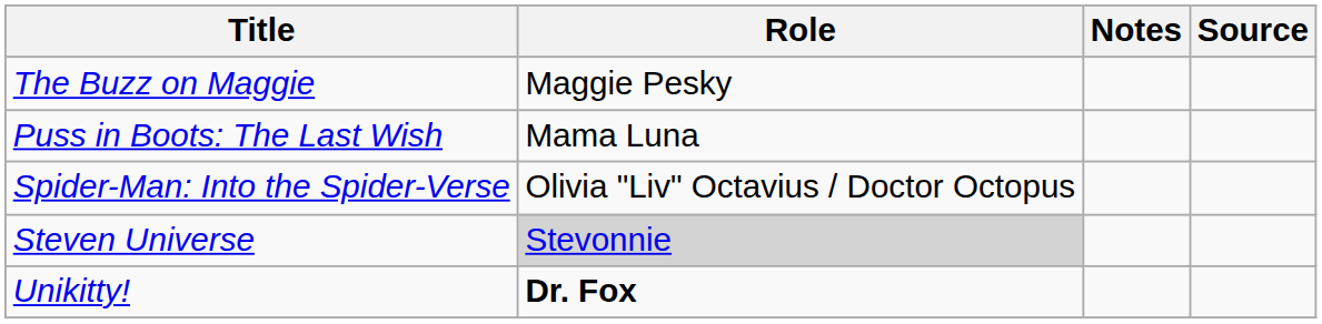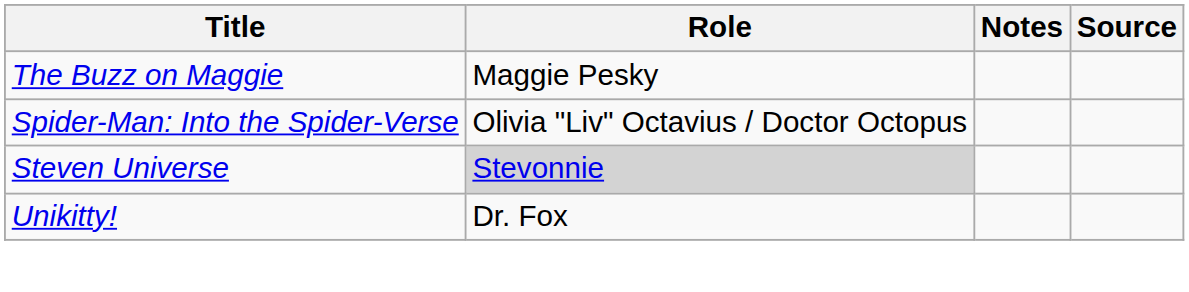 <table class="wikitable sortable plainrowheaders">
 <tr>
 <th>Title</th>
 <th>Role</th>
 <th class="unsortable">Notes</th>
 <th class="unsortable">Source</th>
 </tr>
 <tr>
 <td><em><a href='#'>The Buzz on Maggie</a></em></td>
 <td>Maggie Pesky</td>
-<td></td>
-<td></td>
-</tr>
-<tr>
-<td><em><a href='#'>Puss in Boots: The Last Wish</a></em></td>
-<td>Mama Luna</td>
 <td></td>
 <td></td>
 </tr>
 <tr>
 <td><em><a href='#'>Spider-Man: Into the Spider-Verse</a></em></td>
 <td>Olivia "Liv" Octavius / Doctor Octopus</td>
 <td></td>
 <td></td>
 </tr>
 <tr>
 <td><em><a href='#'>Steven Universe</a></em></td>
 <td style="background: lightgrey;"><a href='#'>Stevonnie</a></td>
 <td></td>
 <td></td>
 </tr>
 <tr>
 <td><em><a href='#'>Unikitty!</a></em></td>
-<td><strong>Dr. Fox</strong></td>
+<td>Dr. Fox</td>
 <td></td>
 <td></td>
 </tr>
 </table>
